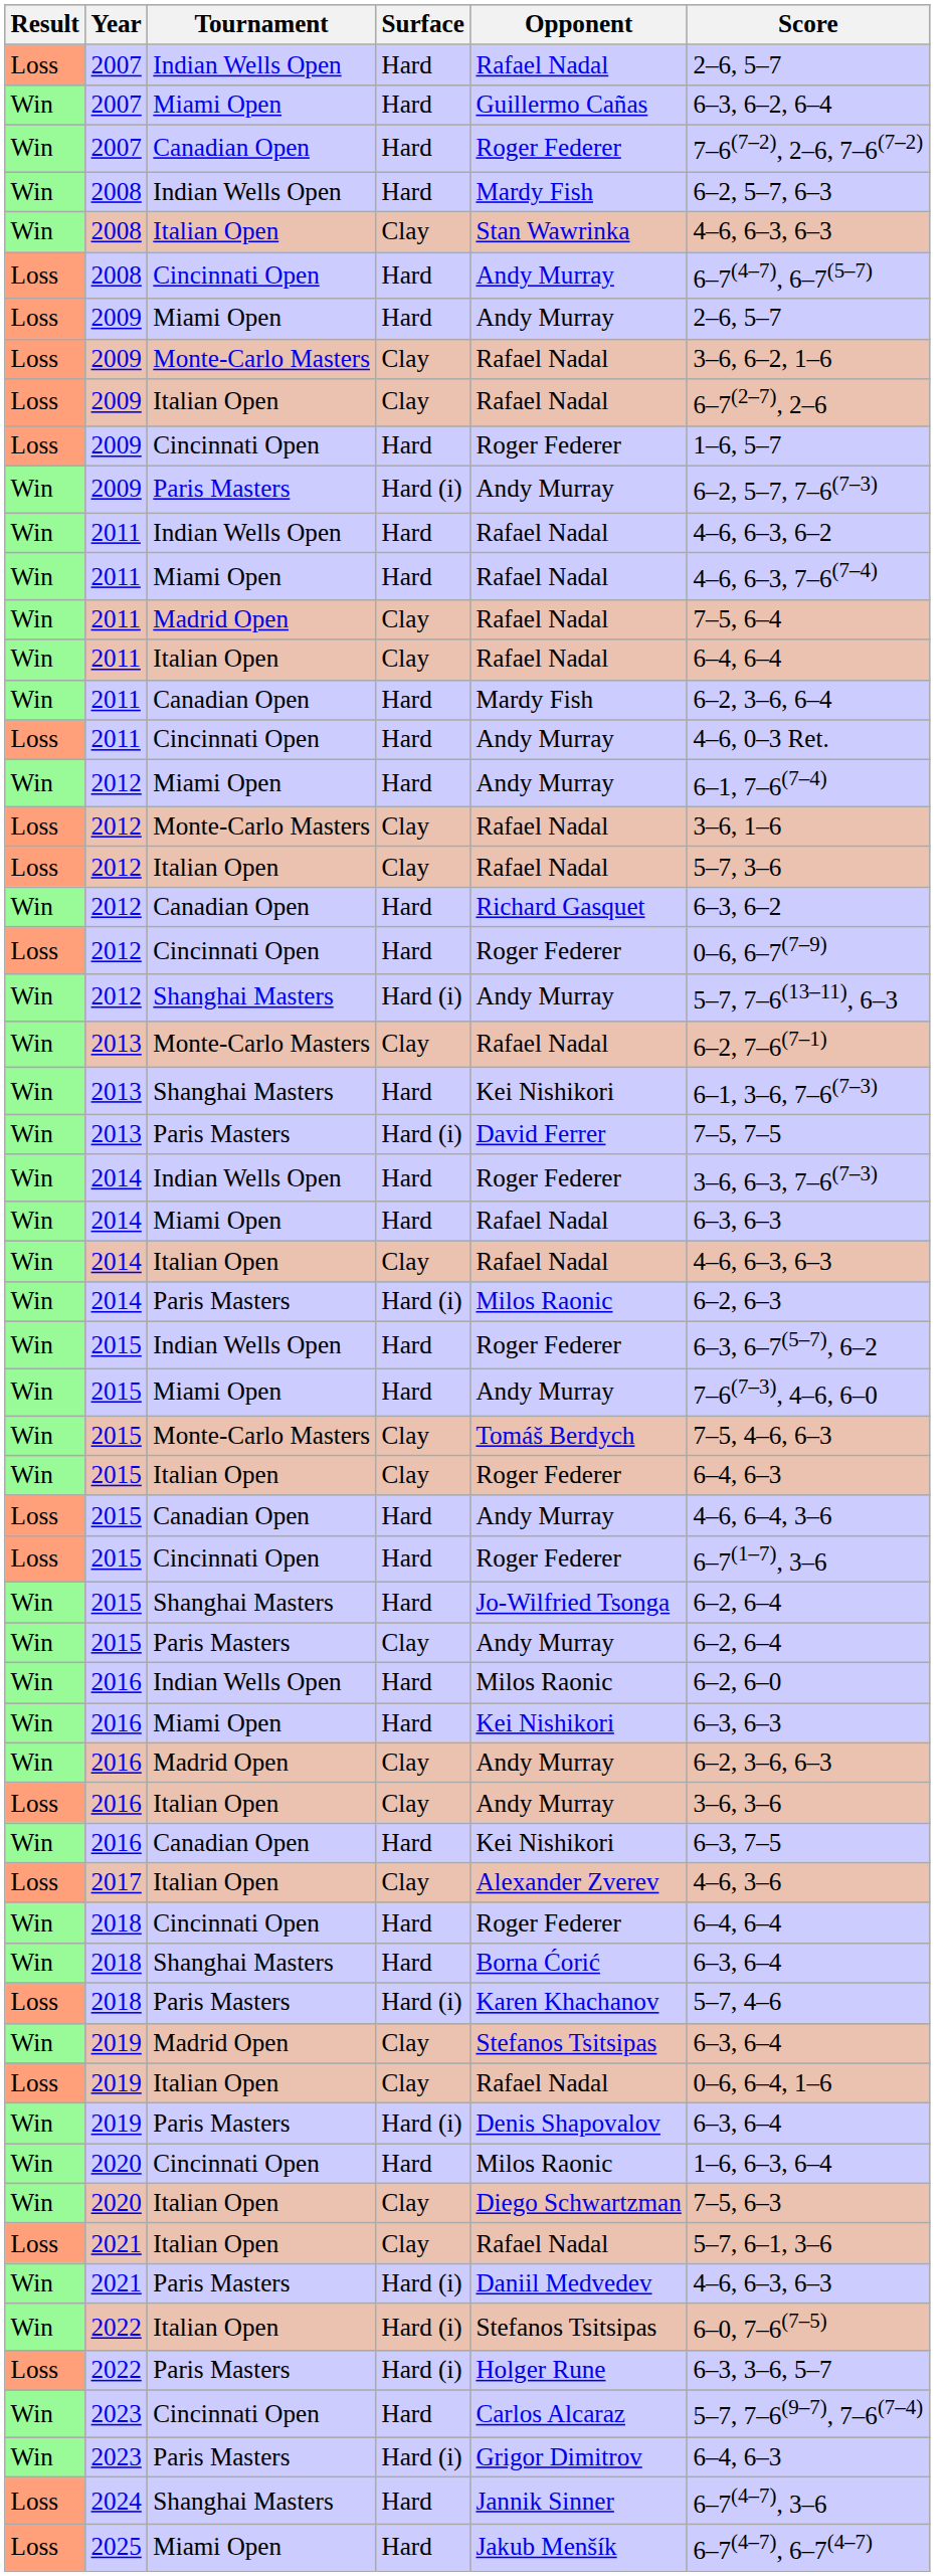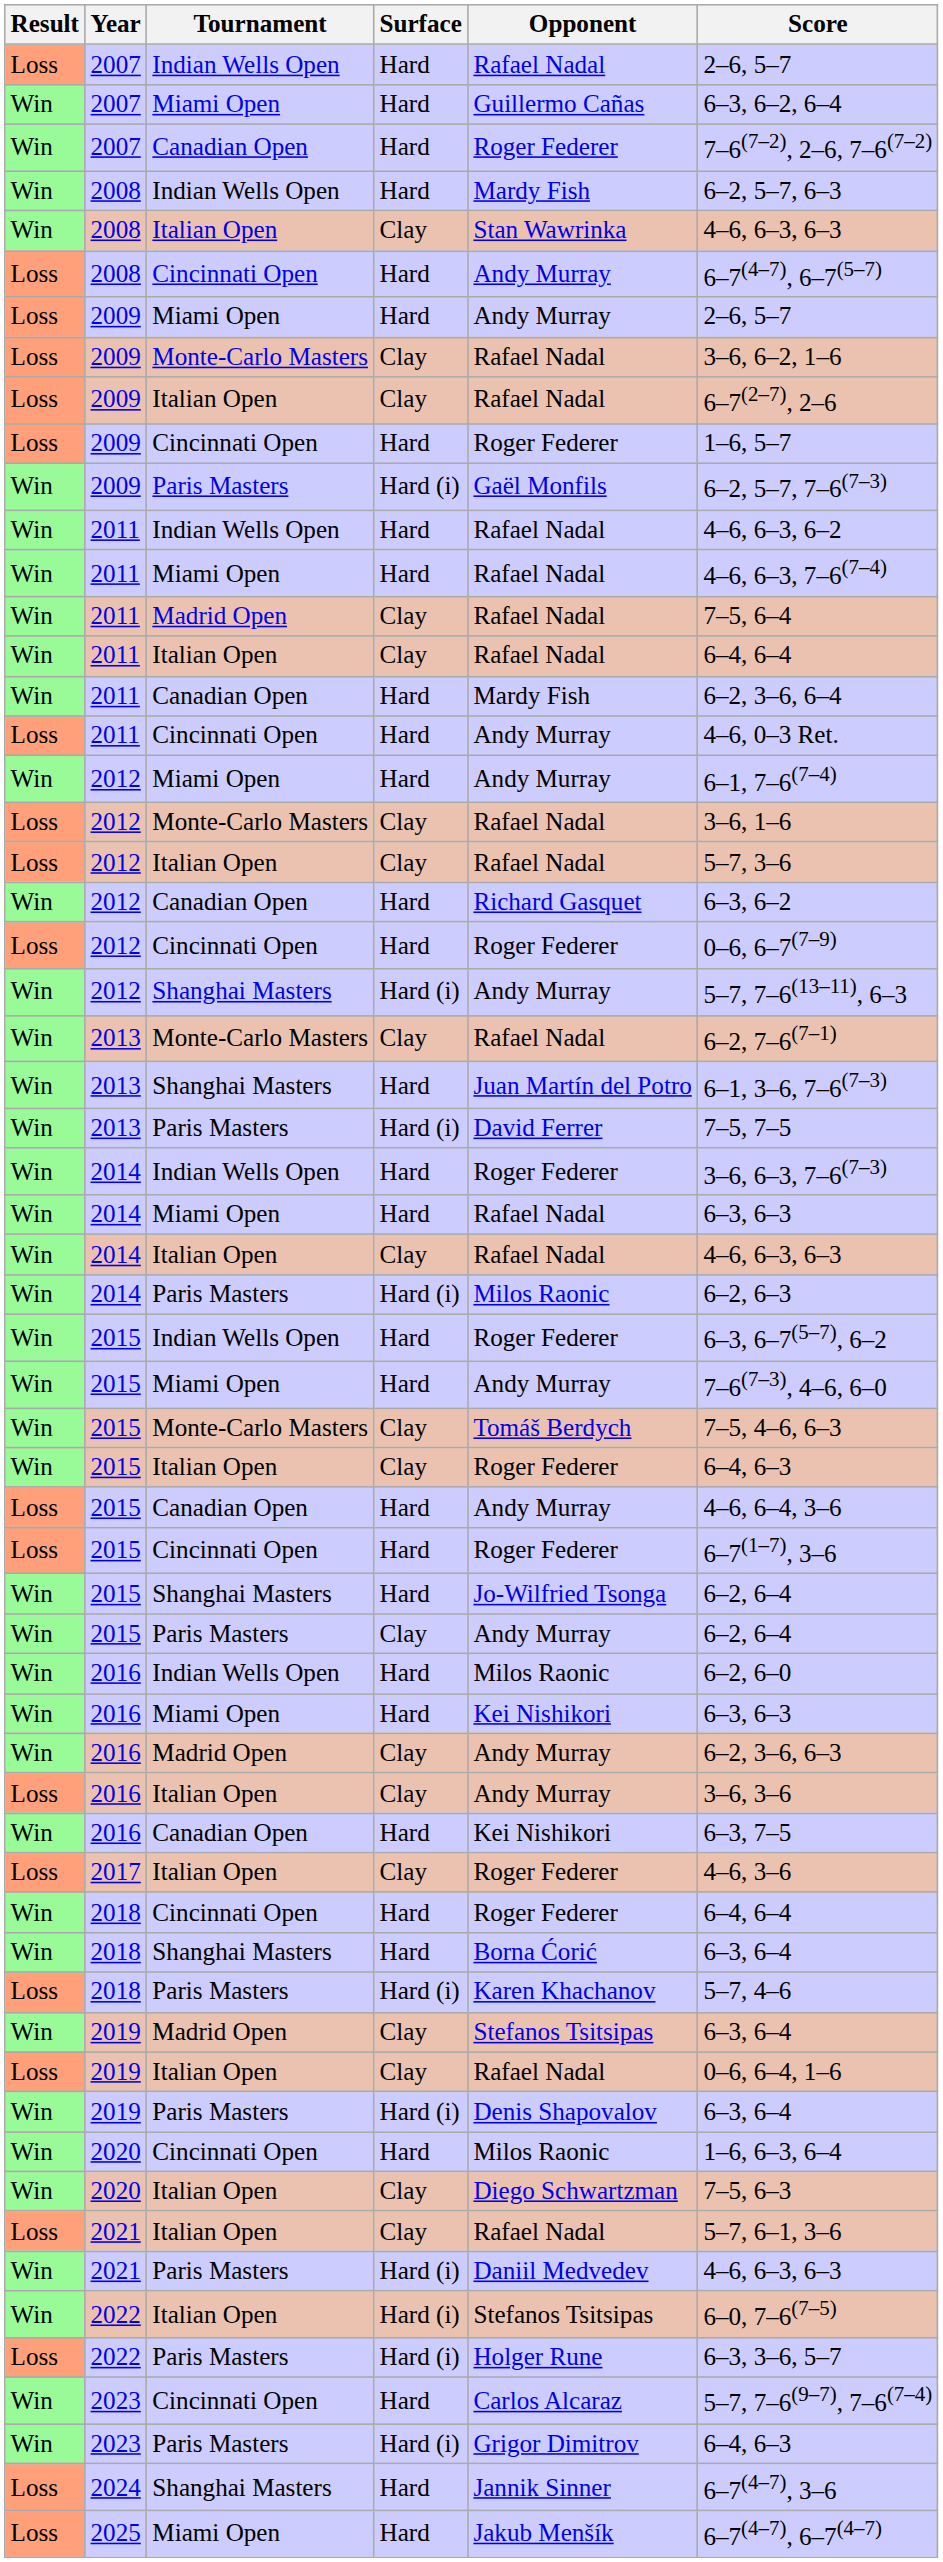 <table class="sortable wikitable nowrap">
 <tr>
 <th>Result</th>
 <th>Year</th>
 <th>Tournament</th>
 <th>Surface</th>
 <th>Opponent</th>
 <th class=unsortable>Score</th>
 </tr>
 <tr bgcolor=CCCCFF>
 <td bgcolor=FFA07A>Loss</td>
 <td><a href='#'>2007</a></td>
 <td><a href='#'>Indian Wells Open</a></td>
 <td>Hard</td>
 <td> <a href='#'>Rafael Nadal</a></td>
 <td>2–6, 5–7</td>
 </tr>
 <tr bgcolor=CCCCFF>
 <td bgcolor=98FB98>Win</td>
 <td><a href='#'>2007</a></td>
 <td><a href='#'>Miami Open</a></td>
 <td>Hard</td>
 <td> <a href='#'>Guillermo Cañas</a></td>
 <td>6–3, 6–2, 6–4</td>
 </tr>
 <tr bgcolor=CCCCFF>
 <td bgcolor=98FB98>Win</td>
 <td><a href='#'>2007</a></td>
 <td><a href='#'>Canadian Open</a></td>
 <td>Hard</td>
 <td> <a href='#'>Roger Federer</a></td>
 <td>7–6<sup>(7–2)</sup>, 2–6, 7–6<sup>(7–2)</sup></td>
 </tr>
 <tr bgcolor=CCCCFF>
 <td bgcolor=98FB98>Win</td>
 <td><a href='#'>2008</a></td>
 <td>Indian Wells Open</td>
 <td>Hard</td>
 <td> <a href='#'>Mardy Fish</a></td>
 <td>6–2, 5–7, 6–3</td>
 </tr>
 <tr bgcolor=EBC2AF>
 <td bgcolor=98FB98>Win</td>
 <td><a href='#'>2008</a></td>
 <td><a href='#'>Italian Open</a></td>
 <td>Clay</td>
 <td> <a href='#'>Stan Wawrinka</a></td>
 <td>4–6, 6–3, 6–3</td>
 </tr>
 <tr bgcolor=CCCCFF>
 <td bgcolor=FFA07A>Loss</td>
 <td><a href='#'>2008</a></td>
 <td><a href='#'>Cincinnati Open</a></td>
 <td>Hard</td>
 <td> <a href='#'>Andy Murray</a></td>
 <td>6–7<sup>(4–7)</sup>, 6–7<sup>(5–7)</sup></td>
 </tr>
 <tr bgcolor=CCCCFF>
 <td bgcolor=FFA07A>Loss</td>
 <td><a href='#'>2009</a></td>
 <td>Miami Open</td>
 <td>Hard</td>
 <td> Andy Murray</td>
 <td>2–6, 5–7</td>
 </tr>
 <tr bgcolor=EBC2AF>
 <td bgcolor=FFA07A>Loss</td>
 <td><a href='#'>2009</a></td>
 <td><a href='#'>Monte-Carlo Masters</a></td>
 <td>Clay</td>
 <td> Rafael Nadal</td>
 <td>3–6, 6–2, 1–6</td>
 </tr>
 <tr bgcolor=EBC2AF>
 <td bgcolor=FFA07A>Loss</td>
 <td><a href='#'>2009</a></td>
 <td>Italian Open</td>
 <td>Clay</td>
 <td> Rafael Nadal</td>
 <td>6–7<sup>(2–7)</sup>, 2–6</td>
 </tr>
 <tr bgcolor=CCCCFF>
 <td bgcolor=FFA07A>Loss</td>
 <td><a href='#'>2009</a></td>
 <td>Cincinnati Open</td>
 <td>Hard</td>
 <td> Roger Federer</td>
 <td>1–6, 5–7</td>
 </tr>
 <tr bgcolor=CCCCFF>
 <td bgcolor=98FB98>Win</td>
 <td><a href='#'>2009</a></td>
 <td><a href='#'>Paris Masters</a></td>
 <td>Hard (i)</td>
-<td> Andy Murray</td>
+<td> <a href='#'>Gaël Monfils</a></td>
 <td>6–2, 5–7, 7–6<sup>(7–3)</sup></td>
 </tr>
 <tr bgcolor=CCCCFF>
 <td bgcolor=98FB98>Win</td>
 <td><a href='#'>2011</a></td>
 <td>Indian Wells Open </td>
 <td>Hard</td>
 <td> Rafael Nadal</td>
 <td>4–6, 6–3, 6–2</td>
 </tr>
 <tr bgcolor=CCCCFF>
 <td bgcolor=98FB98>Win</td>
 <td><a href='#'>2011</a></td>
 <td>Miami Open </td>
 <td>Hard</td>
 <td> Rafael Nadal</td>
 <td>4–6, 6–3, 7–6<sup>(7–4)</sup></td>
 </tr>
 <tr bgcolor=EBC2AF>
 <td bgcolor=98FB98>Win</td>
 <td><a href='#'>2011</a></td>
 <td><a href='#'>Madrid Open</a></td>
 <td>Clay</td>
 <td> Rafael Nadal</td>
 <td>7–5, 6–4</td>
 </tr>
 <tr bgcolor=EBC2AF>
 <td bgcolor=98FB98>Win</td>
 <td><a href='#'>2011</a></td>
 <td>Italian Open </td>
 <td>Clay</td>
 <td> Rafael Nadal</td>
 <td>6–4, 6–4</td>
 </tr>
 <tr bgcolor=CCCCFF>
 <td bgcolor=98FB98>Win</td>
 <td><a href='#'>2011</a></td>
 <td>Canadian Open </td>
 <td>Hard</td>
 <td> Mardy Fish</td>
 <td>6–2, 3–6, 6–4</td>
 </tr>
 <tr bgcolor=CCCCFF>
 <td bgcolor=FFA07A>Loss</td>
 <td><a href='#'>2011</a></td>
 <td>Cincinnati Open</td>
 <td>Hard</td>
 <td> Andy Murray</td>
 <td>4–6, 0–3 Ret.</td>
 </tr>
 <tr bgcolor=CCCCFF>
 <td bgcolor=98FB98>Win</td>
 <td><a href='#'>2012</a></td>
 <td>Miami Open </td>
 <td>Hard</td>
 <td> Andy Murray</td>
 <td>6–1, 7–6<sup>(7–4)</sup></td>
 </tr>
 <tr bgcolor=EBC2AF>
 <td bgcolor=FFA07A>Loss</td>
 <td><a href='#'>2012</a></td>
 <td>Monte-Carlo Masters</td>
 <td>Clay</td>
 <td> Rafael Nadal</td>
 <td>3–6, 1–6</td>
 </tr>
 <tr bgcolor=EBC2AF>
 <td bgcolor=FFA07A>Loss</td>
 <td><a href='#'>2012</a></td>
 <td>Italian Open</td>
 <td>Clay</td>
 <td> Rafael Nadal</td>
 <td>5–7, 3–6</td>
 </tr>
 <tr bgcolor=CCCCFF>
 <td bgcolor=98FB98>Win</td>
 <td><a href='#'>2012</a></td>
 <td>Canadian Open </td>
 <td>Hard</td>
 <td> <a href='#'>Richard Gasquet</a></td>
 <td>6–3, 6–2</td>
 </tr>
 <tr bgcolor=CCCCFF>
 <td bgcolor=FFA07A>Loss</td>
 <td><a href='#'>2012</a></td>
 <td>Cincinnati Open</td>
 <td>Hard</td>
 <td> Roger Federer</td>
 <td>0–6, 6–7<sup>(7–9)</sup></td>
 </tr>
 <tr bgcolor=CCCCFF>
 <td bgcolor=98FB98>Win</td>
 <td><a href='#'>2012</a></td>
 <td><a href='#'>Shanghai Masters</a></td>
 <td>Hard (i)</td>
 <td> Andy Murray</td>
 <td>5–7, 7–6<sup>(13–11)</sup>, 6–3</td>
 </tr>
 <tr bgcolor=EBC2AF>
 <td bgcolor=98FB98>Win</td>
 <td><a href='#'>2013</a></td>
 <td>Monte-Carlo Masters</td>
 <td>Clay</td>
 <td> Rafael Nadal</td>
 <td>6–2, 7–6<sup>(7–1)</sup></td>
 </tr>
 <tr bgcolor=CCCCFF>
 <td bgcolor=98FB98>Win</td>
 <td><a href='#'>2013</a></td>
 <td Shanghai Masters (tennis)>Shanghai Masters </td>
 <td>Hard</td>
-<td> Kei Nishikori</td>
+<td> <a href='#'>Juan Martín del Potro</a></td>
 <td>6–1, 3–6, 7–6<sup>(7–3)</sup></td>
 </tr>
 <tr bgcolor=CCCCFF>
 <td bgcolor=98FB98>Win</td>
 <td><a href='#'>2013</a></td>
 <td>Paris Masters </td>
 <td>Hard (i)</td>
 <td> <a href='#'>David Ferrer</a></td>
 <td>7–5, 7–5</td>
 </tr>
 <tr bgcolor=CCCCFF>
 <td bgcolor=98FB98>Win</td>
 <td><a href='#'>2014</a></td>
 <td>Indian Wells Open </td>
 <td>Hard</td>
 <td> Roger Federer</td>
 <td>3–6, 6–3, 7–6<sup>(7–3)</sup></td>
 </tr>
 <tr bgcolor=CCCCFF>
 <td bgcolor=98FB98>Win</td>
 <td><a href='#'>2014</a></td>
 <td>Miami Open </td>
 <td>Hard</td>
 <td> Rafael Nadal</td>
 <td>6–3, 6–3</td>
 </tr>
 <tr bgcolor=EBC2AF>
 <td bgcolor=98FB98>Win</td>
 <td><a href='#'>2014</a></td>
 <td>Italian Open </td>
 <td>Clay</td>
 <td> Rafael Nadal</td>
 <td>4–6, 6–3, 6–3</td>
 </tr>
 <tr bgcolor=CCCCFF>
 <td bgcolor=98FB98>Win</td>
 <td><a href='#'>2014</a></td>
 <td>Paris Masters </td>
 <td>Hard (i)</td>
 <td> <a href='#'>Milos Raonic</a></td>
 <td>6–2, 6–3</td>
 </tr>
 <tr bgcolor=CCCCFF>
 <td bgcolor=98FB98>Win</td>
 <td><a href='#'>2015</a></td>
 <td>Indian Wells Open </td>
 <td>Hard</td>
 <td> Roger Federer</td>
 <td>6–3, 6–7<sup>(5–7)</sup>, 6–2</td>
 </tr>
 <tr bgcolor=CCCCFF>
 <td bgcolor=98FB98>Win</td>
 <td><a href='#'>2015</a></td>
 <td>Miami Open </td>
 <td>Hard</td>
 <td> Andy Murray</td>
 <td>7–6<sup>(7–3)</sup>, 4–6, 6–0</td>
 </tr>
 <tr bgcolor=EBC2AF>
 <td bgcolor=98FB98>Win</td>
 <td><a href='#'>2015</a></td>
 <td>Monte-Carlo Masters </td>
 <td>Clay</td>
 <td> <a href='#'>Tomáš Berdych</a></td>
 <td>7–5, 4–6, 6–3</td>
 </tr>
 <tr bgcolor=EBC2AF>
 <td bgcolor=98FB98>Win</td>
 <td><a href='#'>2015</a></td>
 <td>Italian Open </td>
 <td>Clay</td>
 <td> Roger Federer</td>
 <td>6–4, 6–3</td>
 </tr>
 <tr bgcolor=CCCCFF>
 <td bgcolor=FFA07A>Loss</td>
 <td><a href='#'>2015</a></td>
 <td>Canadian Open</td>
 <td>Hard</td>
 <td> Andy Murray</td>
 <td>4–6, 6–4, 3–6</td>
 </tr>
 <tr bgcolor=CCCCFF>
 <td bgcolor=FFA07A>Loss</td>
 <td><a href='#'>2015</a></td>
 <td>Cincinnati Open</td>
 <td>Hard</td>
 <td> Roger Federer</td>
 <td>6–7<sup>(1–7)</sup>, 3–6</td>
 </tr>
 <tr bgcolor=CCCCFF>
 <td bgcolor=98FB98>Win</td>
 <td><a href='#'>2015</a></td>
 <td Shanghai Masters (tennis)>Shanghai Masters </td>
 <td>Hard</td>
 <td> <a href='#'>Jo-Wilfried Tsonga</a></td>
 <td>6–2, 6–4</td>
 </tr>
 <tr bgcolor=CCCCFF>
 <td bgcolor=98FB98>Win</td>
 <td><a href='#'>2015</a></td>
 <td>Paris Masters </td>
 <td>Clay</td>
 <td> Andy Murray</td>
 <td>6–2, 6–4</td>
 </tr>
 <tr bgcolor=CCCCFF>
 <td bgcolor=98FB98>Win</td>
 <td><a href='#'>2016</a></td>
 <td>Indian Wells Open </td>
 <td>Hard</td>
 <td> Milos Raonic</td>
 <td>6–2, 6–0</td>
 </tr>
 <tr bgcolor=CCCCFF>
 <td bgcolor=98FB98>Win</td>
 <td><a href='#'>2016</a></td>
 <td>Miami Open </td>
 <td>Hard</td>
 <td> <a href='#'>Kei Nishikori</a></td>
 <td>6–3, 6–3</td>
 </tr>
 <tr bgcolor=EBC2AF>
 <td bgcolor=98FB98>Win</td>
 <td><a href='#'>2016</a></td>
 <td>Madrid Open </td>
 <td>Clay</td>
 <td> Andy Murray</td>
 <td>6–2, 3–6, 6–3</td>
 </tr>
 <tr bgcolor=EBC2AF>
 <td bgcolor=FFA07A>Loss</td>
 <td><a href='#'>2016</a></td>
 <td>Italian Open</td>
 <td>Clay</td>
 <td> Andy Murray</td>
 <td>3–6, 3–6</td>
 </tr>
 <tr bgcolor=CCCCFF>
 <td bgcolor=98FB98>Win</td>
 <td><a href='#'>2016</a></td>
 <td>Canadian Open </td>
 <td>Hard</td>
 <td> Kei Nishikori</td>
 <td>6–3, 7–5</td>
 </tr>
 <tr bgcolor=EBC2AF>
 <td bgcolor=FFA07A>Loss</td>
 <td><a href='#'>2017</a></td>
 <td>Italian Open</td>
 <td>Clay</td>
-<td> <a href='#'>Alexander Zverev</a></td>
+<td> Roger Federer</td>
 <td>4–6, 3–6</td>
 </tr>
 <tr bgcolor=CCCCFF>
 <td bgcolor=98FB98>Win</td>
 <td><a href='#'>2018</a></td>
 <td>Cincinnati Open</td>
 <td>Hard</td>
 <td> Roger Federer</td>
 <td>6–4, 6–4</td>
 </tr>
 <tr bgcolor=CCCCFF>
 <td bgcolor=98FB98>Win</td>
 <td><a href='#'>2018</a></td>
 <td>Shanghai Masters </td>
 <td>Hard</td>
 <td> <a href='#'>Borna Ćorić</a></td>
 <td>6–3, 6–4</td>
 </tr>
 <tr bgcolor=CCCCFF>
 <td bgcolor=FFA07A>Loss</td>
 <td><a href='#'>2018</a></td>
 <td>Paris Masters</td>
 <td>Hard (i)</td>
 <td> <a href='#'>Karen Khachanov</a></td>
 <td>5–7, 4–6</td>
 </tr>
 <tr bgcolor=EBC2AF>
 <td bgcolor=98FB98>Win</td>
 <td><a href='#'>2019</a></td>
 <td>Madrid Open </td>
 <td>Clay</td>
 <td> <a href='#'>Stefanos Tsitsipas</a></td>
 <td>6–3, 6–4</td>
 </tr>
 <tr bgcolor=ebc2af>
 <td bgcolor=FFA07A>Loss</td>
 <td><a href='#'>2019</a></td>
 <td>Italian Open</td>
 <td>Clay</td>
 <td> Rafael Nadal</td>
 <td>0–6, 6–4, 1–6</td>
 </tr>
 <tr bgcolor=CCCCFF>
 <td bgcolor=98FB98>Win</td>
 <td><a href='#'>2019</a></td>
 <td>Paris Masters </td>
 <td>Hard (i)</td>
 <td> <a href='#'>Denis Shapovalov</a></td>
 <td>6–3, 6–4</td>
 </tr>
 <tr bgcolor=CCCCFF>
 <td bgcolor=98FB98>Win</td>
 <td><a href='#'>2020</a></td>
 <td>Cincinnati Open </td>
 <td>Hard</td>
 <td> Milos Raonic</td>
 <td>1–6, 6–3, 6–4</td>
 </tr>
 <tr bgcolor=ebc2af>
 <td bgcolor=98FB98>Win</td>
 <td><a href='#'>2020</a></td>
 <td>Italian Open </td>
 <td>Clay</td>
 <td> <a href='#'>Diego Schwartzman</a></td>
 <td>7–5, 6–3</td>
 </tr>
 <tr bgcolor=ebc2af>
 <td bgcolor=FFA07A>Loss</td>
 <td><a href='#'>2021</a></td>
 <td>Italian Open</td>
 <td>Clay</td>
 <td> Rafael Nadal</td>
 <td>5–7, 6–1, 3–6</td>
 </tr>
 <tr bgcolor=CCCCFF>
 <td bgcolor=98FB98>Win</td>
 <td><a href='#'>2021</a></td>
 <td>Paris Masters </td>
 <td>Hard (i)</td>
 <td> <a href='#'>Daniil Medvedev</a></td>
 <td>4–6, 6–3, 6–3</td>
 </tr>
 <tr bgcolor=ebc2af>
 <td bgcolor=98FB98>Win</td>
 <td><a href='#'>2022</a></td>
 <td>Italian Open </td>
 <td>Hard (i)</td>
 <td> Stefanos Tsitsipas</td>
 <td>6–0, 7–6<sup>(7–5)</sup></td>
 </tr>
 <tr bgcolor=CCCCFF>
 <td bgcolor=FFA07A>Loss</td>
 <td><a href='#'>2022</a></td>
 <td>Paris Masters</td>
 <td>Hard (i)</td>
 <td> <a href='#'>Holger Rune</a></td>
 <td>6–3, 3–6, 5–7</td>
 </tr>
 <tr bgcolor=CCCCFF>
 <td bgcolor=98fb98>Win</td>
 <td><a href='#'>2023</a></td>
 <td>Cincinnati Open </td>
 <td>Hard</td>
 <td> <a href='#'>Carlos Alcaraz</a></td>
 <td>5–7, 7–6<sup>(9–7)</sup>, 7–6<sup>(7–4)</sup></td>
 </tr>
 <tr bgcolor=CCCCFF>
 <td bgcolor=98fb98>Win</td>
 <td><a href='#'>2023</a></td>
 <td>Paris Masters </td>
 <td>Hard (i)</td>
 <td> <a href='#'>Grigor Dimitrov</a></td>
 <td>6–4, 6–3</td>
 </tr>
 <tr bgcolor=CCCCFF>
 <td bgcolor=ffa07a>Loss</td>
 <td><a href='#'>2024</a></td>
 <td>Shanghai Masters</td>
 <td>Hard</td>
 <td> <a href='#'>Jannik Sinner</a></td>
 <td>6–7<sup>(4–7)</sup>, 3–6</td>
 </tr>
 <tr bgcolor=CCCCFF>
 <td bgcolor=ffa07a>Loss</td>
 <td><a href='#'>2025</a></td>
 <td>Miami Open</td>
 <td>Hard</td>
 <td> <a href='#'>Jakub Menšík</a></td>
 <td>6–7<sup>(4–7)</sup>, 6–7<sup>(4–7)</sup></td>
 </tr>
 </table>
